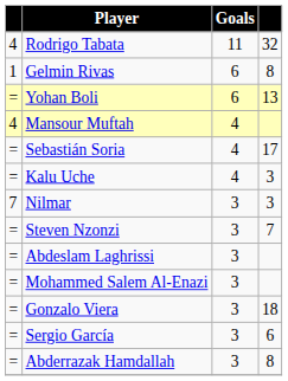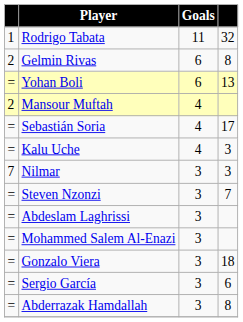 <table border="0" class="wikitable" style="text-align:center;font-size:95%">
 <tr>
 <th scope=col style="color:#FFFFFF; background:#000000;"></th>
 <th scope=col style="color:#FFFFFF; background:#000000;">Player</th>
 <th scope=col style="color:#FFFFFF; background:#000000;">Goals</th>
 <th scope=col style="color:#FFFFFF; background:#000000;" width=10><a href='#'></a></th>
 </tr>
 <tr>
-<td align=left>4</td>
+<td align=left>1</td>
 <td align=left> <a href='#'>Rodrigo Tabata</a></td>
 <td align=center>11</td>
 <td>32</td>
 </tr>
 <tr>
-<td align=left>1</td>
+<td align=left>2</td>
 <td align=left> <a href='#'>Gelmin Rivas</a></td>
 <td align=center>6</td>
 <td>8</td>
 </tr>
 <tr style="background:#ffb">
 <td align=left>=</td>
 <td align=left> <a href='#'>Yohan Boli</a></td>
 <td align=center>6</td>
 <td>13</td>
 </tr>
 <tr style="background:#ffb">
-<td align=left>4</td>
+<td align=left>2</td>
 <td align=left> <a href='#'>Mansour Muftah</a></td>
 <td align=center>4</td>
 <td></td>
 </tr>
 <tr>
 <td align=left>=</td>
 <td align=left> <a href='#'>Sebastián Soria</a></td>
 <td align=center>4</td>
 <td>17</td>
 </tr>
 <tr>
 <td align=left>=</td>
 <td align=left> <a href='#'>Kalu Uche</a></td>
 <td align=center>4</td>
 <td>3</td>
 </tr>
 <tr>
 <td align=left>7</td>
 <td align=left> <a href='#'>Nilmar</a></td>
 <td>3</td>
 <td>3</td>
 </tr>
 <tr>
 <td align=left>=</td>
 <td align=left> <a href='#'>Steven Nzonzi</a></td>
 <td align=center>3</td>
 <td>7</td>
 </tr>
 <tr>
 <td align=left>=</td>
 <td align=left> <a href='#'>Abdeslam Laghrissi</a></td>
 <td align=center>3</td>
 <td></td>
 </tr>
 <tr>
 <td align=left>=</td>
 <td align=left> <a href='#'>Mohammed Salem Al-Enazi</a></td>
 <td>3</td>
 <td></td>
 </tr>
 <tr>
 <td align=left>=</td>
 <td align=left> <a href='#'>Gonzalo Viera</a></td>
 <td>3</td>
 <td>18</td>
 </tr>
 <tr>
 <td align=left>=</td>
 <td align=left> <a href='#'>Sergio García</a></td>
 <td>3</td>
 <td>6</td>
 </tr>
 <tr>
 <td align=left>=</td>
 <td align=left> <a href='#'>Abderrazak Hamdallah</a></td>
 <td>3</td>
 <td>8</td>
 </tr>
 <tr>
 </tr>
 </table>
